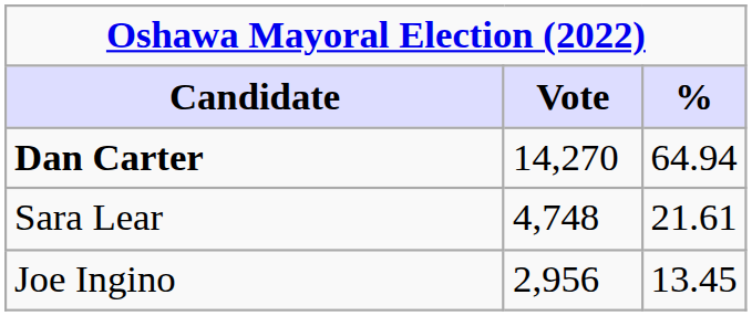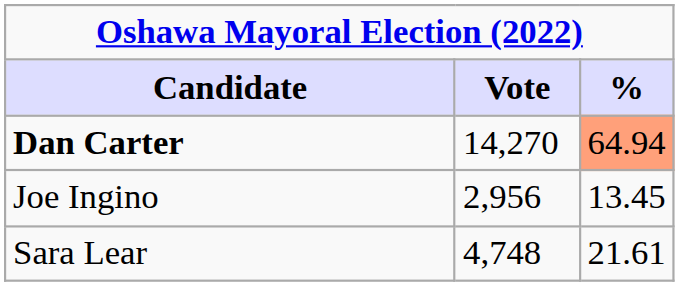 <table class="wikitable">
 <tr>
 <td Colspan="3" align="center"><strong><a href='#'>Oshawa Mayoral Election (2022)</a></strong></td>
 </tr>
 <tr>
 <th style="background:#ddf; width:200px;">Candidate</th>
 <th style="background:#ddf; width:50px;">Vote</th>
 <th style="background:#ddf; width:30px;">%</th>
 </tr>
 <tr>
 <td><strong>Dan Carter</strong></td>
 <td>14,270</td>
-<td>64.94</td>
+<td style="background: lightsalmon;">64.94</td>
+</tr>
+<tr>
+<td>Joe Ingino</td>
+<td>2,956</td>
+<td>13.45</td>
 </tr>
 <tr>
 <td>Sara Lear</td>
 <td>4,748</td>
 <td>21.61</td>
 </tr>
-<tr>
-<td>Joe Ingino</td>
-<td>2,956</td>
-<td>13.45</td>
-</tr>
 </table>
